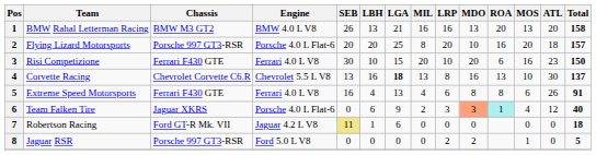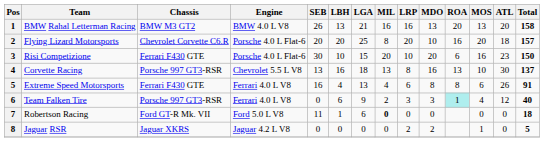 <table class="wikitable" style="font-size: 90%;">
 <tr>
 <th>Pos</th>
 <th>Team</th>
 <th>Chassis</th>
 <th>Engine</th>
 <th>SEB</th>
 <th>LBH</th>
 <th>LGA</th>
 <th>MIL</th>
 <th>LRP</th>
 <th>MDO</th>
 <th>ROA</th>
 <th>MOS</th>
 <th>ATL</th>
 <th>Total</th>
 </tr>
 <tr>
 <th>1</th>
 <td> <a href='#'>BMW</a> <a href='#'>Rahal Letterman Racing</a></td>
 <td><a href='#'>BMW M3 GT2</a></td>
 <td><a href='#'>BMW</a> 4.0 L V8</td>
 <td align="center">26</td>
 <td align="center">13</td>
 <td align="center">21</td>
 <td align="center">16</td>
 <td align="center">16</td>
 <td align="center">13</td>
 <td align="center">20</td>
 <td align="center">13</td>
 <td align="center">20</td>
 <td align="center"><strong>158</strong></td>
 </tr>
 <tr>
 <th>2</th>
 <td> <a href='#'>Flying Lizard Motorsports</a></td>
-<td><a href='#'>Porsche 997 GT3</a>-RSR</td>
+<td><a href='#'>Chevrolet Corvette C6.R</a></td>
 <td><a href='#'>Porsche</a> 4.0 L Flat-6</td>
 <td align="center">20</td>
 <td align="center">20</td>
 <td align="center">25</td>
 <td align="center">8</td>
 <td align="center">20</td>
 <td align="center">10</td>
 <td align="center">16</td>
 <td align="center">20</td>
 <td align="center">18</td>
 <td align="center"><strong>157</strong></td>
 </tr>
 <tr>
 <th>3</th>
 <td> <a href='#'>Risi Competizione</a></td>
 <td><a href='#'>Ferrari F430</a> GTE</td>
-<td><a href='#'>Ferrari</a> 4.0 L V8</td>
+<td><a href='#'>Porsche</a> 4.0 L Flat-6</td>
 <td align="center">30</td>
 <td align="center">10</td>
 <td align="center">15</td>
 <td align="center">20</td>
 <td align="center">10</td>
 <td align="center">20</td>
 <td align="center">6</td>
 <td align="center">16</td>
 <td align="center">23</td>
 <td align="center"><strong>150</strong></td>
 </tr>
 <tr>
 <th>4</th>
 <td> <a href='#'>Corvette Racing</a></td>
-<td><a href='#'>Chevrolet Corvette C6.R</a></td>
+<td><a href='#'>Porsche 997 GT3</a>-RSR</td>
 <td><a href='#'>Chevrolet</a> 5.5 L V8</td>
 <td align="center">13</td>
 <td align="center">16</td>
-<td align="center"><strong>18</strong></td>
+<td align="center">18</td>
 <td align="center">13</td>
 <td align="center">8</td>
 <td align="center">16</td>
 <td align="center">13</td>
 <td align="center">10</td>
 <td align="center">30</td>
 <td align="center"><strong>137</strong></td>
 </tr>
 <tr>
 <th>5</th>
 <td> <a href='#'>Extreme Speed Motorsports</a></td>
 <td><a href='#'>Ferrari F430</a> GTE</td>
 <td><a href='#'>Ferrari</a> 4.0 L V8</td>
 <td align="center">16</td>
 <td align="center">4</td>
 <td align="center">13</td>
 <td align="center">4</td>
 <td align="center">6</td>
 <td align="center">8</td>
 <td align="center">8</td>
 <td align="center">6</td>
 <td align="center">26</td>
 <td align="center"><strong>91</strong></td>
 </tr>
 <tr>
 <th>6</th>
 <td> <a href='#'>Team Falken Tire</a></td>
-<td><a href='#'>Jaguar XKRS</a></td>
-<td><a href='#'>Porsche</a> 4.0 L Flat-6</td>
+<td><a href='#'>Porsche 997 GT3</a>-RSR</td>
+<td><a href='#'>Ferrari</a> 4.0 L V8</td>
 <td align="center">0</td>
 <td align="center">6</td>
 <td align="center">9</td>
 <td align="center">2</td>
 <td align="center">3</td>
-<td align="center" style="background: lightsalmon;">3</td>
+<td align="center">3</td>
 <td align="center" style="background: paleturquoise;">1</td>
 <td align="center">4</td>
 <td align="center">12</td>
 <td align="center"><strong>40</strong></td>
 </tr>
 <tr>
 <th>7</th>
 <td> Robertson Racing</td>
 <td><a href='#'>Ford GT</a>-R Mk. VII</td>
-<td><a href='#'>Jaguar</a> 4.2 L V8</td>
-<td align="center" style="background: khaki;">11</td>
+<td><a href='#'>Ford</a> 5.0 L V8</td>
+<td align="center">11</td>
 <td align="center">1</td>
 <td align="center">6</td>
-<td align="center">0</td>
+<td align="center"><strong>0</strong></td>
 <td align="center">0</td>
 <td align="center">0</td>
 <td></td>
 <td align="center">0</td>
 <td align="center">0</td>
 <td align="center"><strong>18</strong></td>
 </tr>
 <tr>
 <th>8</th>
 <td> <a href='#'>Jaguar</a> <a href='#'>RSR</a></td>
-<td><a href='#'>Porsche 997 GT3</a>-RSR</td>
-<td><a href='#'>Ford</a> 5.0 L V8</td>
+<td><a href='#'>Jaguar XKRS</a></td>
+<td><a href='#'>Jaguar</a> 4.2 L V8</td>
 <td align="center">0</td>
 <td align="center">0</td>
 <td align="center">0</td>
 <td align="center">0</td>
 <td align="center">2</td>
 <td align="center">2</td>
 <td></td>
 <td align="center">1</td>
 <td align="center">0</td>
 <td align="center"><strong>5</strong></td>
 </tr>
 <tr>
 </tr>
 </table>
